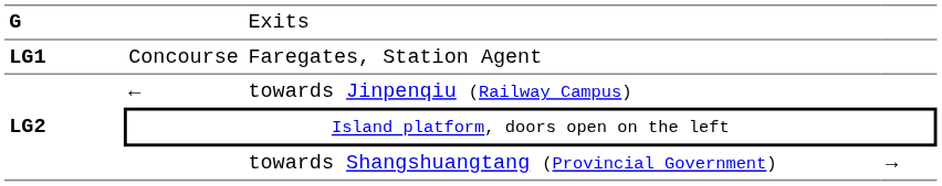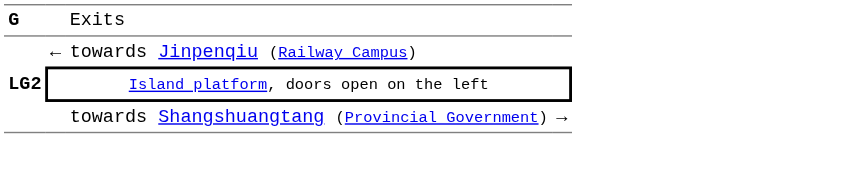 <table table border=0 cellspacing=0 cellpadding=3>
 <tr>
 <td style="border-bottom:solid 1px gray; border-top:solid 1px gray;" valign=top><strong>G</strong></td>
 <td style="border-bottom:solid 1px gray; border-top:solid 1px gray;" valign=top></td>
 <td style="border-bottom:solid 1px gray; border-top:solid 1px gray;" valign=top>Exits</td>
 <td style="border-bottom:solid 1px gray; border-top:solid 1px gray;" valign=top></td>
-</tr>
-<tr>
-<td style="border-bottom:solid 1px gray;" width=70><strong>LG1</strong></td>
-<td style="border-bottom:solid 1px gray;" width=70>Concourse</td>
-<td style="border-bottom:solid 1px gray;" width=400>Faregates, Station Agent</td>
-<td style="border-bottom:solid 1px gray;" width=30></td>
 </tr>
 <tr>
 <td style="border-bottom:solid 1px gray;" rowspan=3><strong>LG2</strong></td>
 <td>←</td>
 <td> towards <a href='#'>Jinpenqiu</a> <small>(<a href='#'>Railway Campus</a>)</small></td>
 <td></td>
 </tr>
 <tr>
 <td style="border-right:solid 2px black;border-left:solid 2px black;border-top:solid 2px black;border-bottom:solid 2px black;text-align:center;" colspan=3><small><a href='#'>Island platform</a>, doors open on the left</small></td>
 </tr>
 <tr>
 <td style="border-bottom:solid 1px gray;"></td>
 <td style="border-bottom:solid 1px gray;"> towards <a href='#'>Shangshuangtang</a> <small>(<a href='#'>Provincial Government</a>)</small></td>
 <td style="border-bottom:solid 1px gray;">→</td>
 </tr>
 <tr>
 </tr>
 </table>
